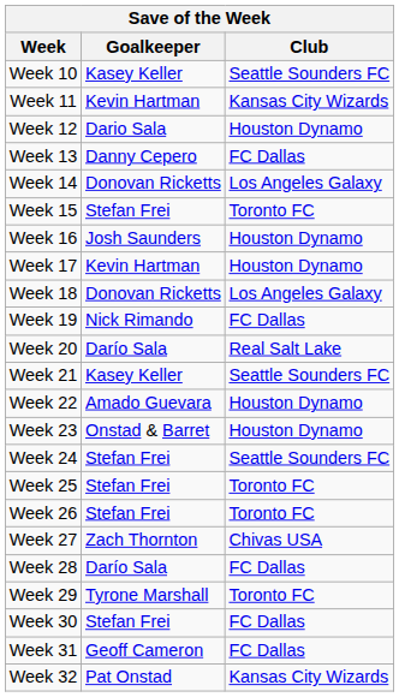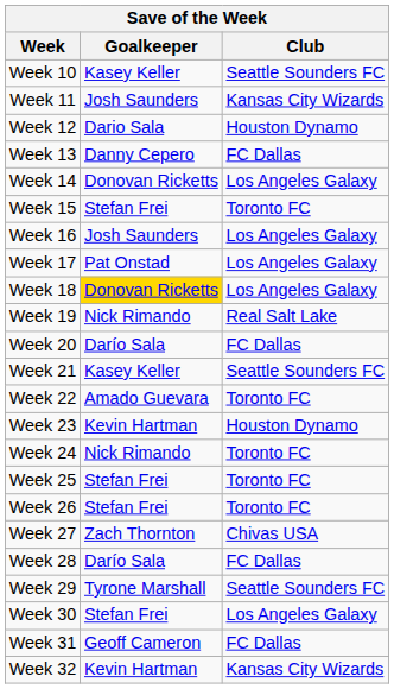 <table class="wikitable collapsible collapsed">
 <tr>
 <th colspan="3">Save of the Week</th>
 </tr>
 <tr>
 <th>Week</th>
 <th>Goalkeeper</th>
 <th>Club</th>
 </tr>
 <tr>
 <td align=center>Week 10</td>
 <td> <a href='#'>Kasey Keller</a></td>
 <td><a href='#'>Seattle Sounders FC</a></td>
 </tr>
 <tr>
 <td align=center>Week 11</td>
-<td> <a href='#'>Kevin Hartman</a></td>
+<td> <a href='#'>Josh Saunders</a></td>
 <td><a href='#'>Kansas City Wizards</a></td>
 </tr>
 <tr>
 <td align=center>Week 12</td>
 <td> <a href='#'>Dario Sala</a></td>
 <td><a href='#'>Houston Dynamo</a></td>
 </tr>
 <tr>
 <td align=center>Week 13</td>
 <td> <a href='#'>Danny Cepero</a></td>
 <td><a href='#'>FC Dallas</a></td>
 </tr>
 <tr>
 <td align=center>Week 14</td>
 <td> <a href='#'>Donovan Ricketts</a></td>
 <td><a href='#'>Los Angeles Galaxy</a></td>
 </tr>
 <tr>
 <td align=center>Week 15</td>
 <td> <a href='#'>Stefan Frei</a></td>
 <td><a href='#'>Toronto FC</a></td>
 </tr>
 <tr>
 <td align=center>Week 16</td>
 <td> <a href='#'>Josh Saunders</a></td>
-<td><a href='#'>Houston Dynamo</a></td>
+<td><a href='#'>Los Angeles Galaxy</a></td>
 </tr>
 <tr>
 <td align=center>Week 17</td>
-<td> <a href='#'>Kevin Hartman</a></td>
-<td><a href='#'>Houston Dynamo</a></td>
+<td> <a href='#'>Pat Onstad</a></td>
+<td><a href='#'>Los Angeles Galaxy</a></td>
 </tr>
 <tr>
 <td align=center>Week 18</td>
-<td> <a href='#'>Donovan Ricketts</a></td>
+<td style="background: gold;"> <a href='#'>Donovan Ricketts</a></td>
 <td><a href='#'>Los Angeles Galaxy</a></td>
 </tr>
 <tr>
 <td align=center>Week 19</td>
 <td> <a href='#'>Nick Rimando</a></td>
-<td><a href='#'>FC Dallas</a></td>
+<td><a href='#'>Real Salt Lake</a></td>
 </tr>
 <tr>
 <td align=center>Week 20</td>
 <td> <a href='#'>Darío Sala</a></td>
-<td><a href='#'>Real Salt Lake</a></td>
+<td><a href='#'>FC Dallas</a></td>
 </tr>
 <tr>
 <td align=center>Week 21</td>
 <td> <a href='#'>Kasey Keller</a></td>
 <td><a href='#'>Seattle Sounders FC</a></td>
 </tr>
 <tr>
 <td align=center>Week 22</td>
 <td> <a href='#'>Amado Guevara</a></td>
-<td><a href='#'>Houston Dynamo</a></td>
+<td><a href='#'>Toronto FC</a></td>
 </tr>
 <tr>
 <td align=center>Week 23</td>
-<td> <a href='#'>Onstad</a> &  <a href='#'>Barret</a></td>
+<td> <a href='#'>Kevin Hartman</a></td>
 <td><a href='#'>Houston Dynamo</a></td>
 </tr>
 <tr>
 <td align=center>Week 24</td>
-<td> <a href='#'>Stefan Frei</a></td>
-<td><a href='#'>Seattle Sounders FC</a></td>
+<td> <a href='#'>Nick Rimando</a></td>
+<td><a href='#'>Toronto FC</a></td>
 </tr>
 <tr>
 <td align=center>Week 25</td>
 <td> <a href='#'>Stefan Frei</a></td>
 <td><a href='#'>Toronto FC</a></td>
 </tr>
 <tr>
 <td align=center>Week 26</td>
 <td> <a href='#'>Stefan Frei</a></td>
 <td><a href='#'>Toronto FC</a></td>
 </tr>
 <tr>
 <td align=center>Week 27</td>
 <td> <a href='#'>Zach Thornton</a></td>
 <td><a href='#'>Chivas USA</a></td>
 </tr>
 <tr>
 <td align=center>Week 28</td>
 <td> <a href='#'>Darío Sala</a></td>
 <td><a href='#'>FC Dallas</a></td>
 </tr>
 <tr>
 <td align=center>Week 29</td>
 <td> <a href='#'>Tyrone Marshall</a></td>
-<td><a href='#'>Toronto FC</a></td>
+<td><a href='#'>Seattle Sounders FC</a></td>
 </tr>
 <tr>
 <td align=center>Week 30</td>
 <td> <a href='#'>Stefan Frei</a></td>
-<td><a href='#'>FC Dallas</a></td>
+<td><a href='#'>Los Angeles Galaxy</a></td>
 </tr>
 <tr>
 <td align=center>Week 31</td>
 <td> <a href='#'>Geoff Cameron</a></td>
 <td><a href='#'>FC Dallas</a></td>
 </tr>
 <tr>
 <td align=center>Week 32</td>
-<td> <a href='#'>Pat Onstad</a></td>
+<td> <a href='#'>Kevin Hartman</a></td>
 <td><a href='#'>Kansas City Wizards</a></td>
 </tr>
 </table>
